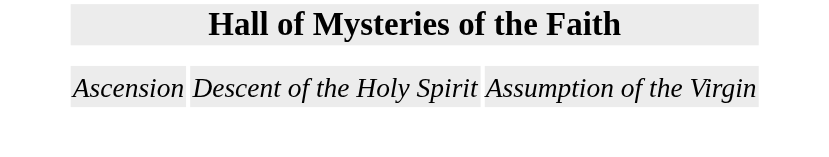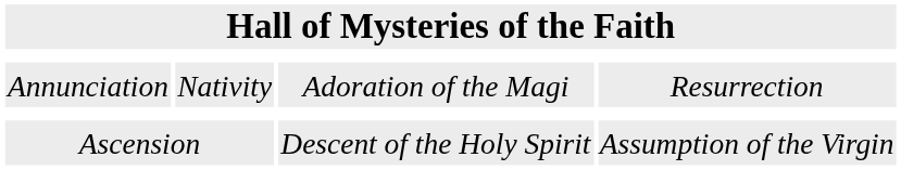 <table align=center style="text-align:center;">
 <tr>
 <th colspan="4" style="background:#ECECEC;"><strong>Hall of Mysteries of the Faith</strong></th>
 </tr>
 <tr>
 <td></td>
 <td></td>
 <td></td>
 <td></td>
+</tr>
+<tr>
+<td style="background:#ECECEC;"><small><em>Annunciation</em></small></td>
+<td style="background:#ECECEC;"><small><em>Nativity</em></small></td>
+<td style="background:#ECECEC;"><small><em>Adoration of the Magi</em></small></td>
+<td style="background:#ECECEC;"><small><em>Resurrection</em></small></td>
 </tr>
 <tr>
 <td colspan=2></td>
 <td></td>
 <td></td>
 </tr>
 <tr>
 <td colspan=2 style="background:#ECECEC;"><small><em>Ascension</em></small></td>
 <td style="background:#ECECEC;"><small><em>Descent of the Holy Spirit</em></small></td>
 <td style="background:#ECECEC;"><small><em>Assumption of the Virgin</em></small></td>
 </tr>
 </table>
